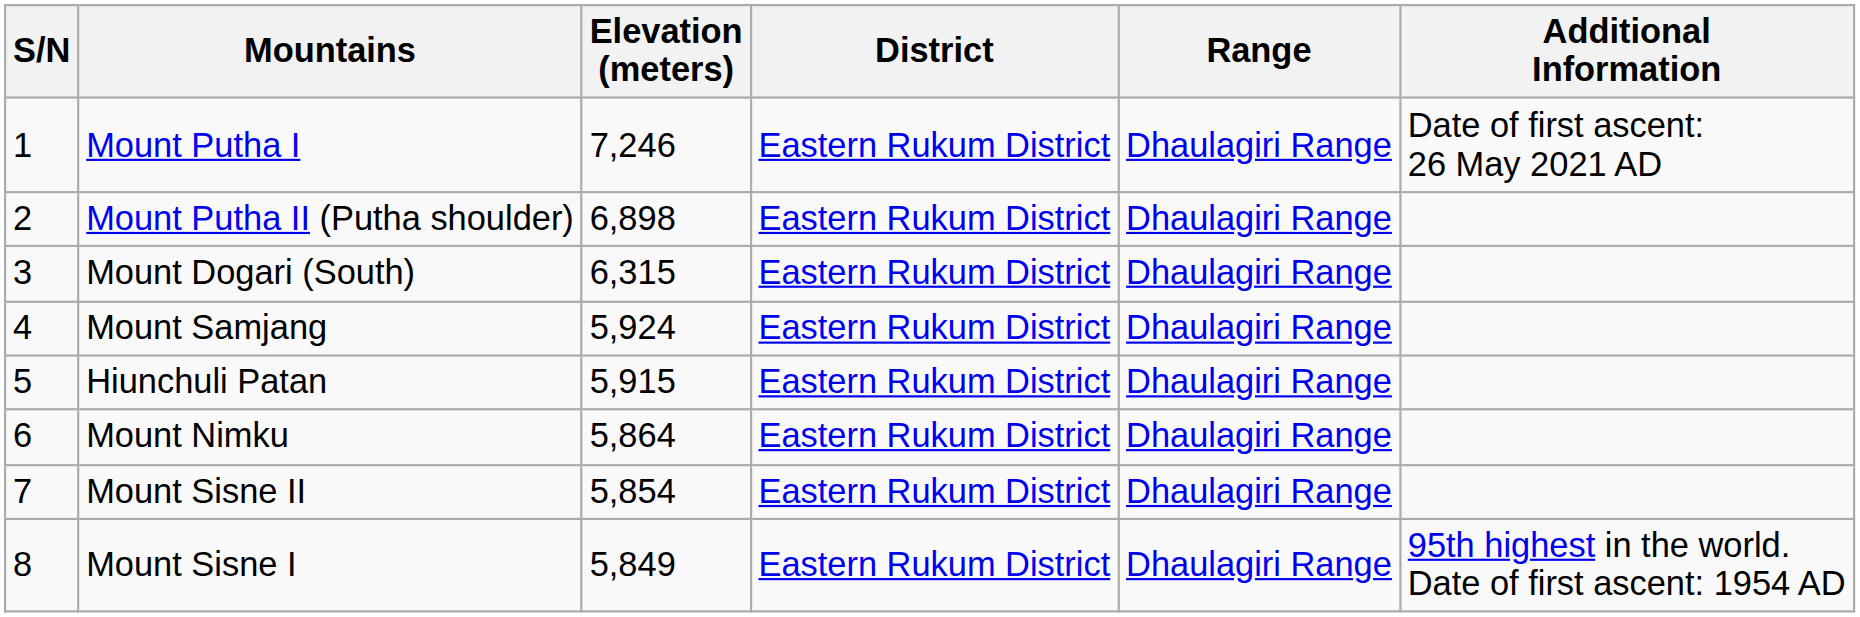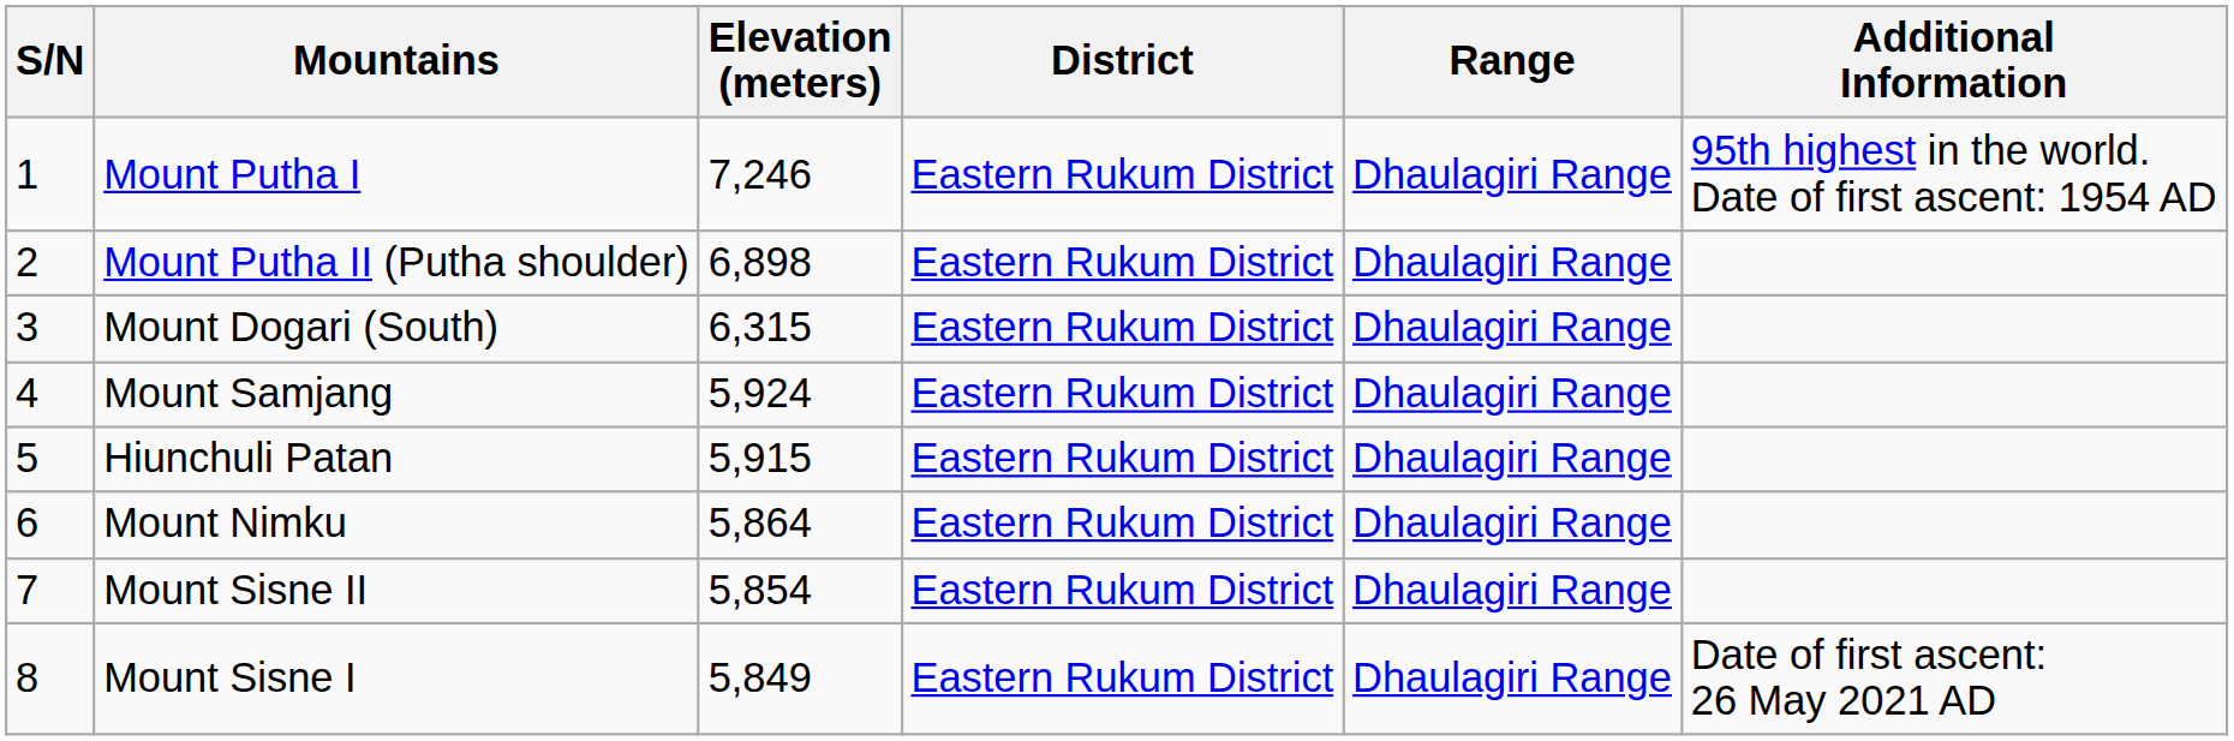 <table class="wikitable sortable">
 <tr>
 <th>S/N</th>
 <th>Mountains</th>
 <th>Elevation<br>(meters)</th>
 <th>District</th>
 <th>Range</th>
 <th>Additional<br>Information</th>
 </tr>
 <tr>
 <td>1</td>
 <td><a href='#'>Mount Putha I</a></td>
 <td>7,246</td>
 <td><a href='#'>Eastern Rukum District</a></td>
 <td><a href='#'>Dhaulagiri Range</a></td>
-<td>Date of first ascent:<br>26 May 2021 AD</td>
+<td><a href='#'>95th highest</a> in the world.<br>Date of first ascent: 1954 AD</td>
 </tr>
 <tr>
 <td>2</td>
 <td><a href='#'>Mount Putha II</a> (Putha shoulder)</td>
 <td>6,898</td>
 <td><a href='#'>Eastern Rukum District</a></td>
 <td><a href='#'>Dhaulagiri Range</a></td>
 <td></td>
 </tr>
 <tr>
 <td>3</td>
 <td>Mount Dogari (South)</td>
 <td>6,315</td>
 <td><a href='#'>Eastern Rukum District</a></td>
 <td><a href='#'>Dhaulagiri Range</a></td>
 <td></td>
 </tr>
 <tr>
 <td>4</td>
 <td>Mount Samjang</td>
 <td>5,924</td>
 <td><a href='#'>Eastern Rukum District</a></td>
 <td><a href='#'>Dhaulagiri Range</a></td>
 <td></td>
 </tr>
 <tr>
 <td>5</td>
 <td>Hiunchuli Patan</td>
 <td>5,915</td>
 <td><a href='#'>Eastern Rukum District</a></td>
 <td><a href='#'>Dhaulagiri Range</a></td>
 <td></td>
 </tr>
 <tr>
 <td>6</td>
 <td>Mount Nimku</td>
 <td>5,864</td>
 <td><a href='#'>Eastern Rukum District</a></td>
 <td><a href='#'>Dhaulagiri Range</a></td>
 <td></td>
 </tr>
 <tr>
 <td>7</td>
 <td>Mount Sisne II</td>
 <td>5,854</td>
 <td><a href='#'>Eastern Rukum District</a></td>
 <td><a href='#'>Dhaulagiri Range</a></td>
 <td></td>
 </tr>
 <tr>
 <td>8</td>
 <td>Mount Sisne I</td>
 <td>5,849</td>
 <td><a href='#'>Eastern Rukum District</a></td>
 <td><a href='#'>Dhaulagiri Range</a></td>
-<td><a href='#'>95th highest</a> in the world.<br>Date of first ascent: 1954 AD</td>
+<td>Date of first ascent:<br>26 May 2021 AD</td>
 </tr>
 </table>
